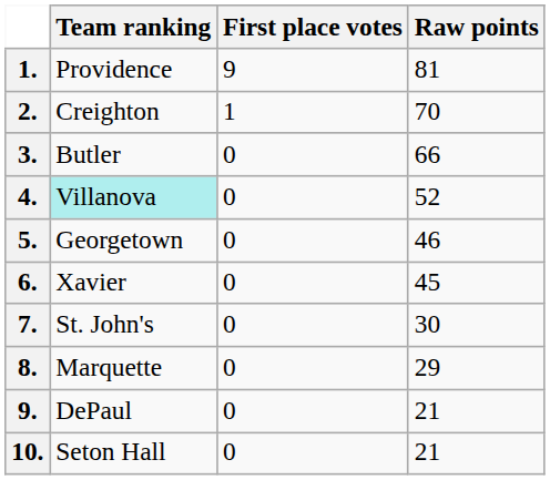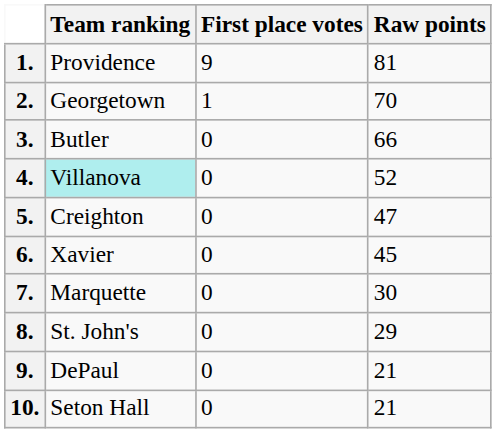 <table class="wikitable" style="white-space:nowrap; font-size:90%;">
 <tr>
 <td ! colspan=1 style="background:white; border-top-style:hidden; border-left-style:hidden;"></td>
 <th>Team ranking</th>
 <th>First place votes</th>
 <th>Raw points</th>
 </tr>
 <tr>
 <th>1.</th>
 <td>Providence</td>
 <td> 9</td>
 <td>81</td>
 </tr>
 <tr>
 <th>2.</th>
-<td>Creighton</td>
+<td>Georgetown</td>
 <td> 1</td>
 <td>70</td>
 </tr>
 <tr>
 <th>3.</th>
 <td>Butler</td>
 <td> 0</td>
 <td>66</td>
 </tr>
 <tr>
 <th>4.</th>
 <td style="background: paleturquoise;">Villanova</td>
 <td> 0</td>
 <td>52</td>
 </tr>
 <tr>
 <th>5.</th>
-<td>Georgetown</td>
+<td>Creighton</td>
 <td> 0</td>
-<td>46</td>
+<td>47</td>
 </tr>
 <tr>
 <th>6.</th>
 <td>Xavier</td>
 <td> 0</td>
 <td>45</td>
 </tr>
 <tr>
 <th>7.</th>
-<td>St. John's</td>
+<td>Marquette</td>
 <td> 0</td>
 <td>30</td>
 </tr>
 <tr>
 <th>8.</th>
-<td>Marquette</td>
+<td>St. John's</td>
 <td> 0</td>
 <td>29</td>
 </tr>
 <tr>
 <th>9.</th>
 <td>DePaul</td>
 <td> 0</td>
 <td>21</td>
 </tr>
 <tr>
 <th>10.</th>
 <td>Seton Hall</td>
 <td> 0</td>
 <td>21</td>
 </tr>
 </table>
